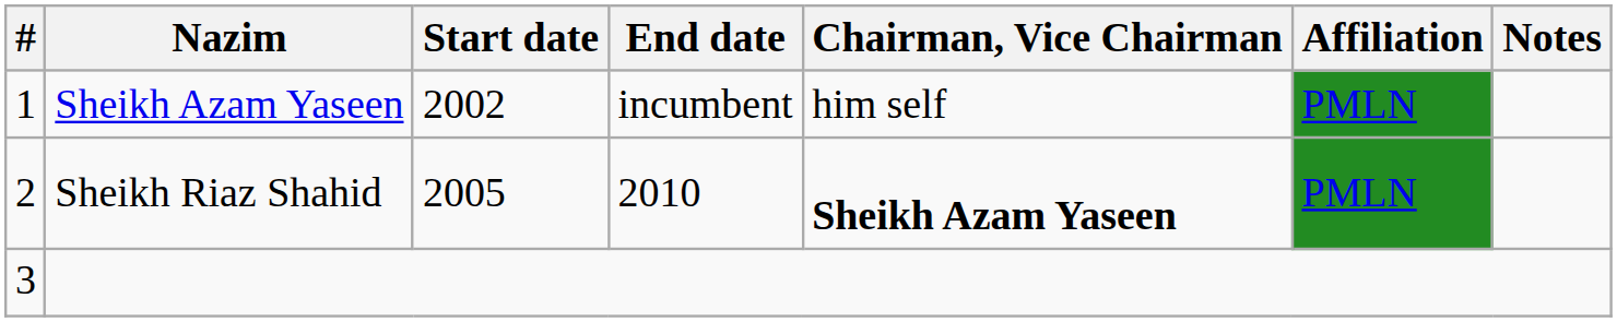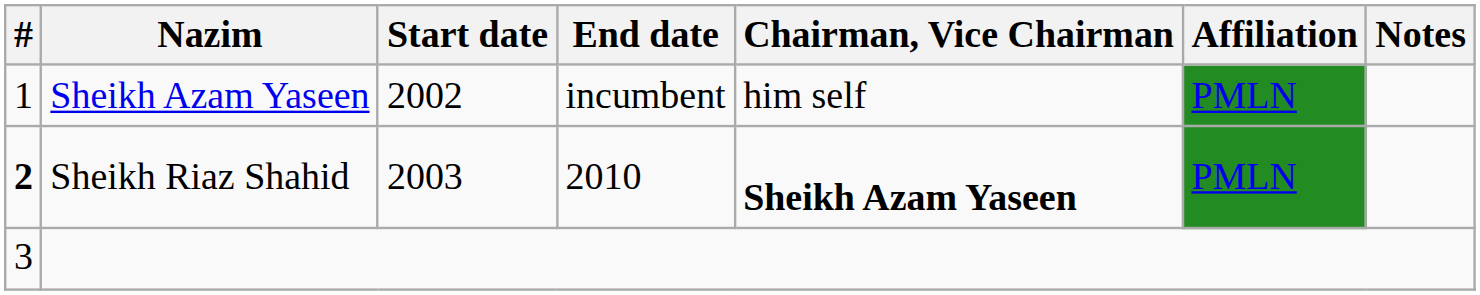 <table class="wikitable" border="1">
 <tr>
 <th>#</th>
 <th>Nazim</th>
 <th>Start date</th>
 <th>End date</th>
 <th>Chairman, Vice Chairman</th>
 <th>Affiliation</th>
 <th>Notes</th>
 </tr>
 <tr>
 <td>1</td>
 <td><a href='#'>Sheikh Azam Yaseen</a></td>
 <td>2002</td>
 <td>incumbent</td>
 <td>him self</td>
 <td style="background: #228b22;"><a href='#'>PMLN</a></td>
 <td></td>
 </tr>
 <tr>
-<td>2</td>
+<td><strong>2</strong></td>
 <td>Sheikh Riaz Shahid</td>
-<td>2005</td>
+<td>2003</td>
 <td>2010</td>
 <td><strong><br>Sheikh Azam Yaseen</strong></td>
 <td style="background: #228b22;"><a href='#'>PMLN</a></td>
 <td></td>
 </tr>
 <tr>
 <td>3</td>
 </tr>
 </table>
